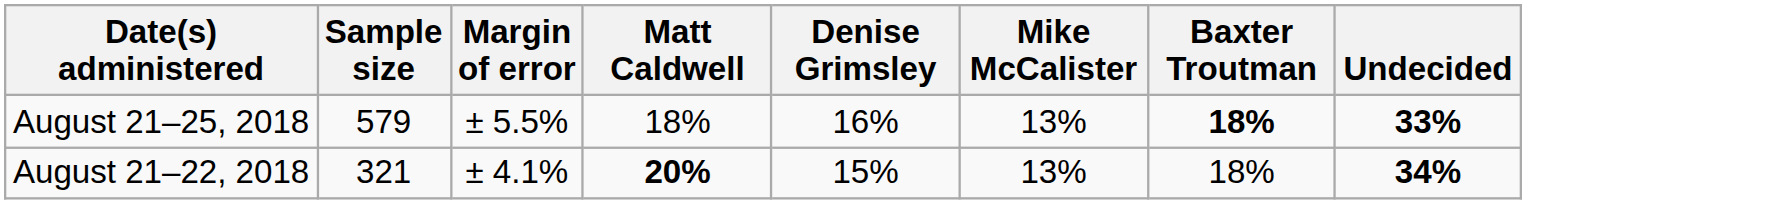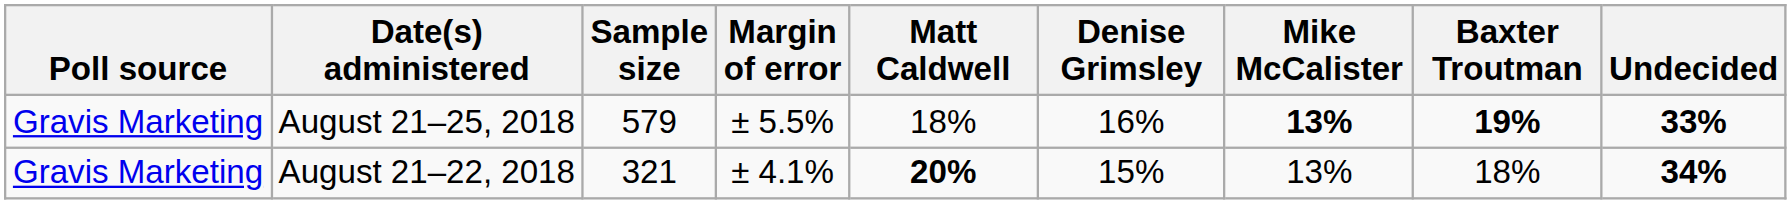 <table class="wikitable" style="font-size:90%;text-align:center;">
 <tr valign=bottom>
+<th>Poll source</th>
 <th>Date(s)<br>administered</th>
 <th>Sample<br>size</th>
 <th>Margin<br>of error</th>
 <th style="width:75px;">Matt<br>Caldwell</th>
 <th style="width:75px;">Denise<br>Grimsley</th>
 <th style="width:75px;">Mike<br>McCalister</th>
 <th style="width:75px;">Baxter<br>Troutman</th>
 <th>Undecided</th>
 </tr>
 <tr>
+<td><a href='#'>Gravis Marketing</a></td>
 <td align=center>August 21–25, 2018</td>
 <td align=center>579</td>
 <td align=center>± 5.5%</td>
 <td align=center>18%</td>
 <td align=center>16%</td>
-<td align=center>13%</td>
-<td><strong>18%</strong></td>
+<td align=center><strong>13%</strong></td>
+<td><strong>19%</strong></td>
 <td><strong>33%</strong></td>
 </tr>
 <tr>
+<td><a href='#'>Gravis Marketing</a></td>
 <td align=center>August 21–22, 2018</td>
 <td align=center>321</td>
 <td align=center>± 4.1%</td>
 <td><strong>20%</strong></td>
 <td align=center>15%</td>
 <td align=center>13%</td>
 <td align=center>18%</td>
 <td><strong>34%</strong></td>
 </tr>
 </table>
